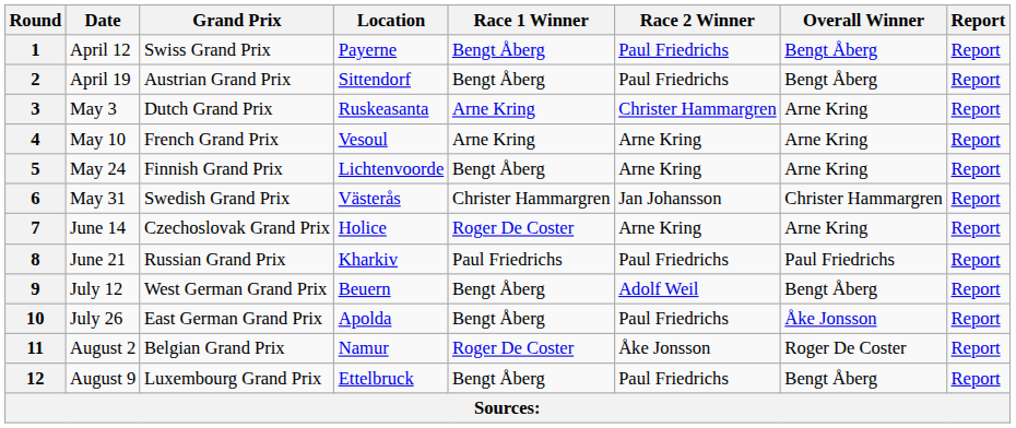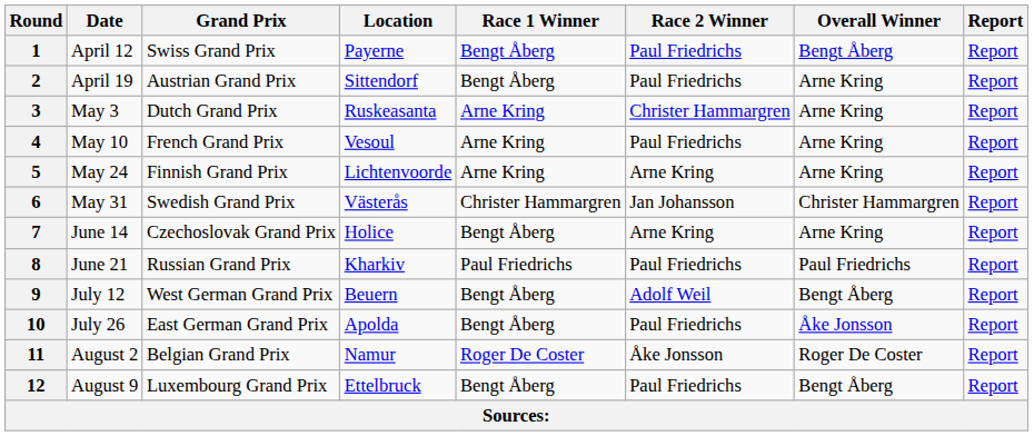 <table class="wikitable" style="font-size: 95%;">
 <tr>
 <th align=center>Round</th>
 <th align=center>Date</th>
 <th align=center>Grand Prix</th>
 <th align=center>Location</th>
 <th align=center>Race 1 Winner</th>
 <th align=center>Race 2 Winner</th>
 <th align=center>Overall Winner</th>
 <th align=center>Report</th>
 </tr>
 <tr>
 <th>1</th>
 <td>April 12</td>
 <td> Swiss Grand Prix</td>
 <td><a href='#'>Payerne</a></td>
 <td> <a href='#'>Bengt Åberg</a></td>
 <td> <a href='#'>Paul Friedrichs</a></td>
 <td> <a href='#'>Bengt Åberg</a></td>
 <td><a href='#'>Report</a></td>
 </tr>
 <tr>
 <th>2</th>
 <td>April 19</td>
 <td> Austrian Grand Prix</td>
 <td><a href='#'>Sittendorf</a></td>
 <td> Bengt Åberg</td>
 <td> Paul Friedrichs</td>
-<td> Bengt Åberg</td>
+<td> Arne Kring</td>
 <td><a href='#'>Report</a></td>
 </tr>
 <tr>
 <th>3</th>
 <td>May 3</td>
 <td> Dutch Grand Prix</td>
 <td><a href='#'>Ruskeasanta</a></td>
 <td> <a href='#'>Arne Kring</a></td>
 <td> <a href='#'>Christer Hammargren</a></td>
 <td> Arne Kring</td>
 <td><a href='#'>Report</a></td>
 </tr>
 <tr>
 <th>4</th>
 <td>May 10</td>
 <td> French Grand Prix</td>
 <td><a href='#'>Vesoul</a></td>
 <td> Arne Kring</td>
-<td> Arne Kring</td>
+<td> Paul Friedrichs</td>
 <td> Arne Kring</td>
 <td><a href='#'>Report</a></td>
 </tr>
 <tr>
 <th>5</th>
 <td>May 24</td>
 <td> Finnish Grand Prix</td>
 <td><a href='#'>Lichtenvoorde</a></td>
-<td> Bengt Åberg</td>
+<td> Arne Kring</td>
 <td> Arne Kring</td>
 <td> Arne Kring</td>
 <td><a href='#'>Report</a></td>
 </tr>
 <tr>
 <th>6</th>
 <td>May 31</td>
 <td> Swedish Grand Prix</td>
 <td><a href='#'>Västerås</a></td>
 <td> Christer Hammargren</td>
 <td> Jan Johansson</td>
 <td> Christer Hammargren</td>
 <td><a href='#'>Report</a></td>
 </tr>
 <tr>
 <th>7</th>
 <td>June 14</td>
 <td> Czechoslovak Grand Prix</td>
 <td><a href='#'>Holice</a></td>
-<td> <a href='#'>Roger De Coster</a></td>
+<td> Bengt Åberg</td>
 <td> Arne Kring</td>
 <td> Arne Kring</td>
 <td><a href='#'>Report</a></td>
 </tr>
 <tr>
 <th>8</th>
 <td>June 21</td>
 <td> Russian Grand Prix</td>
 <td><a href='#'>Kharkiv</a></td>
 <td> Paul Friedrichs</td>
 <td> Paul Friedrichs</td>
 <td> Paul Friedrichs</td>
 <td><a href='#'>Report</a></td>
 </tr>
 <tr>
 <th>9</th>
 <td>July 12</td>
 <td> West German Grand Prix</td>
 <td><a href='#'>Beuern</a></td>
 <td> Bengt Åberg</td>
 <td> <a href='#'>Adolf Weil</a></td>
 <td> Bengt Åberg</td>
 <td><a href='#'>Report</a></td>
 </tr>
 <tr>
 <th>10</th>
 <td>July 26</td>
 <td> East German Grand Prix</td>
 <td><a href='#'>Apolda</a></td>
 <td> Bengt Åberg</td>
 <td> Paul Friedrichs</td>
 <td> <a href='#'>Åke Jonsson</a></td>
 <td><a href='#'>Report</a></td>
 </tr>
 <tr>
 <th>11</th>
 <td>August 2</td>
 <td> Belgian Grand Prix</td>
 <td><a href='#'>Namur</a></td>
 <td> <a href='#'>Roger De Coster</a></td>
 <td> Åke Jonsson</td>
 <td> Roger De Coster</td>
 <td><a href='#'>Report</a></td>
 </tr>
 <tr>
 <th>12</th>
 <td>August 9</td>
 <td> Luxembourg Grand Prix</td>
 <td><a href='#'>Ettelbruck</a></td>
 <td> Bengt Åberg</td>
 <td> Paul Friedrichs</td>
 <td> Bengt Åberg</td>
 <td><a href='#'>Report</a></td>
 </tr>
 <tr>
 <th colspan=8>Sources:</th>
 </tr>
 </table>
